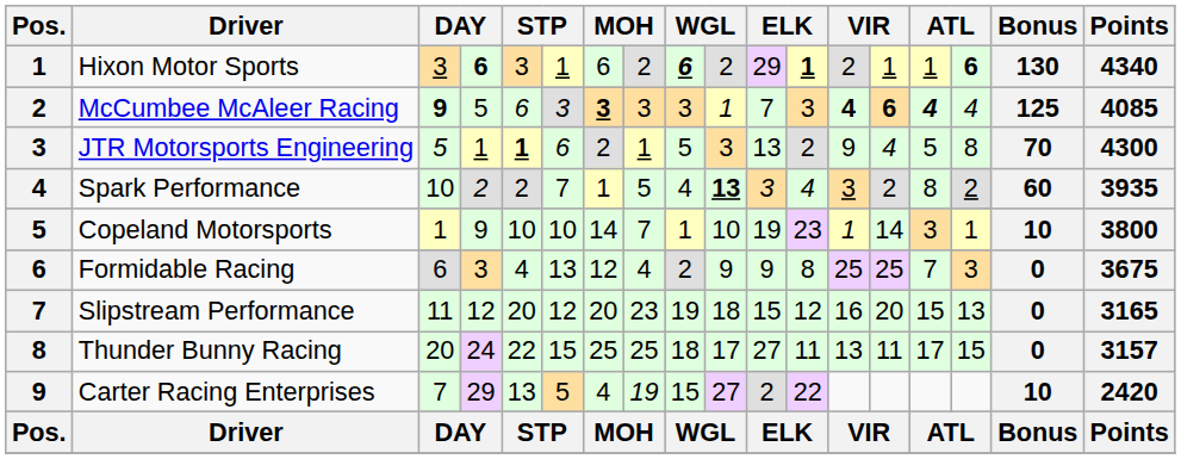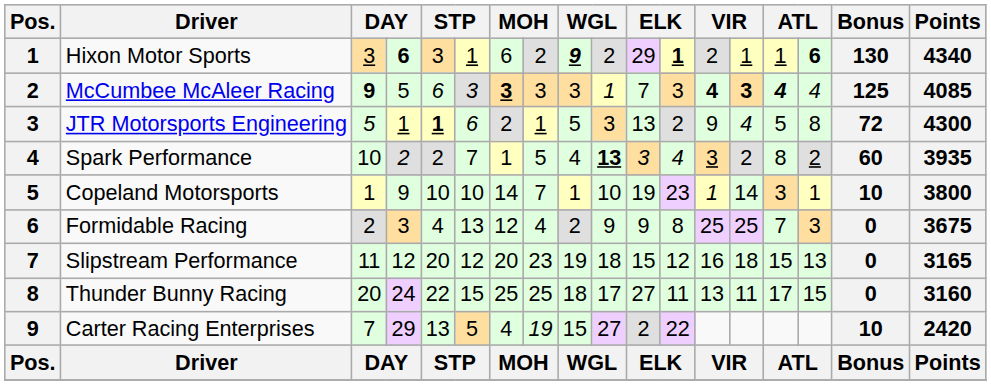 <table class="wikitable" style="font-size:85%; text-align:center;">
 <tr>
 <th>Pos.</th>
 <th>Driver</th>
 <th colspan="2">DAY</th>
 <th colspan="2">STP</th>
 <th colspan="2">MOH</th>
 <th colspan="2">WGL</th>
 <th colspan="2">ELK</th>
 <th colspan="2">VIR</th>
 <th colspan="2">ATL</th>
 <th>Bonus</th>
 <th>Points</th>
 </tr>
 <tr>
 <th>1</th>
 <td align=left> Hixon Motor Sports</td>
 <td style="background:#ffdf9f;"><u>3</u></td>
 <td style="background:#dfffdf;"><strong>6</strong></td>
 <td style="background:#ffdf9f;">3</td>
 <td style="background:#ffffbf;"><u>1</u></td>
 <td style="background:#dfffdf;">6</td>
 <td style="background:#dfdfdf;">2</td>
-<td style="background:#dfffdf;"><u><strong><em>6</em></strong></u></td>
+<td style="background:#dfffdf;"><u><strong><em>9</em></strong></u></td>
 <td style="background:#dfdfdf;">2</td>
 <td style="background:#efcfff;">29</td>
 <td style="background:#ffffbf;"><u><strong>1</strong></u></td>
 <td style="background:#dfdfdf;">2</td>
 <td style="background:#ffffbf;"><u>1</u></td>
 <td style="background:#ffffbf;"><u>1</u></td>
 <td style="background:#dfffdf;"><strong>6</strong></td>
 <th>130</th>
 <th>4340</th>
 </tr>
 <tr>
 <th>2</th>
 <td align=left> <a href='#'>McCumbee McAleer Racing</a></td>
 <td style="background:#dfffdf;"><strong>9</strong></td>
 <td style="background:#dfffdf;">5</td>
 <td style="background:#dfffdf;"><em>6</em></td>
 <td style="background:#dfdfdf;"><em>3</em></td>
 <td style="background:#ffdf9f;"><u><strong>3</strong></u></td>
 <td style="background:#ffdf9f;">3</td>
 <td style="background:#ffdf9f;">3</td>
 <td style="background:#ffffbf;"><em>1</em></td>
 <td style="background:#dfffdf;">7</td>
 <td style="background:#ffdf9f;">3</td>
 <td style="background:#dfffdf;"><strong>4</strong></td>
-<td style="background:#ffdf9f;"><strong>6</strong></td>
+<td style="background:#ffdf9f;"><strong>3</strong></td>
 <td style="background:#dfffdf;"><strong><em>4</em></strong></td>
 <td style="background:#dfffdf;"><em>4</em></td>
 <th>125</th>
 <th>4085</th>
 </tr>
 <tr>
 <th>3</th>
 <td align=left> <a href='#'>JTR Motorsports Engineering</a></td>
 <td style="background:#dfffdf;"><em>5</em></td>
 <td style="background:#ffffbf;"><u>1</u></td>
 <td style="background:#ffffbf;"><u><strong>1</strong></u></td>
 <td style="background:#dfffdf;"><em>6</em></td>
 <td style="background:#dfdfdf;">2</td>
 <td style="background:#ffffbf;"><u>1</u></td>
 <td style="background:#dfffdf;">5</td>
 <td style="background:#ffdf9f;">3</td>
 <td style="background:#dfffdf;">13</td>
 <td style="background:#dfdfdf;">2</td>
 <td style="background:#dfffdf;">9</td>
 <td style="background:#dfffdf;"><em>4</em></td>
 <td style="background:#dfffdf;">5</td>
 <td style="background:#dfffdf;">8</td>
-<th>70</th>
+<th>72</th>
 <th>4300</th>
 </tr>
 <tr>
 <th>4</th>
 <td align=left> Spark Performance</td>
 <td style="background:#dfffdf;">10</td>
 <td style="background:#dfdfdf;"><em>2</em></td>
 <td style="background:#dfdfdf;">2</td>
 <td style="background:#dfffdf;">7</td>
 <td style="background:#ffffbf;">1</td>
 <td style="background:#dfffdf;">5</td>
 <td style="background:#dfffdf;">4</td>
 <td style="background:#dfffdf;"><u><strong>13</strong></u></td>
 <td style="background:#ffdf9f;"><em>3</em></td>
 <td style="background:#dfffdf;"><em>4</em></td>
 <td style="background:#ffdf9f;"><u>3</u></td>
 <td style="background:#dfdfdf;">2</td>
 <td style="background:#dfffdf;">8</td>
 <td style="background:#dfdfdf;"><u>2</u></td>
 <th>60</th>
 <th>3935</th>
 </tr>
 <tr>
 <th>5</th>
 <td align=left> Copeland Motorsports</td>
 <td style="background:#ffffbf;">1</td>
 <td style="background:#dfffdf;">9</td>
 <td style="background:#dfffdf;">10</td>
 <td style="background:#dfffdf;">10</td>
 <td style="background:#dfffdf;">14</td>
 <td style="background:#dfffdf;">7</td>
 <td style="background:#ffffbf;">1</td>
 <td style="background:#dfffdf;">10</td>
 <td style="background:#dfffdf;">19</td>
 <td style="background:#efcfff;">23</td>
 <td style="background:#ffffbf;"><em>1</em></td>
 <td style="background:#dfffdf;">14</td>
 <td style="background:#ffdf9f;">3</td>
 <td style="background:#ffffbf;">1</td>
 <th>10</th>
 <th>3800</th>
 </tr>
 <tr>
 <th>6</th>
 <td align=left> Formidable Racing</td>
-<td style="background:#dfdfdf;">6</td>
+<td style="background:#dfdfdf;">2</td>
 <td style="background:#ffdf9f;">3</td>
 <td style="background:#dfffdf;">4</td>
 <td style="background:#dfffdf;">13</td>
 <td style="background:#dfffdf;">12</td>
 <td style="background:#dfffdf;">4</td>
 <td style="background:#dfdfdf;">2</td>
 <td style="background:#dfffdf;">9</td>
 <td style="background:#dfffdf;">9</td>
 <td style="background:#dfffdf;">8</td>
 <td style="background:#efcfff;">25</td>
 <td style="background:#efcfff;">25</td>
 <td style="background:#dfffdf;">7</td>
 <td style="background:#ffdf9f;">3</td>
 <th>0</th>
 <th>3675</th>
 </tr>
 <tr>
 <th>7</th>
 <td align=left> Slipstream Performance</td>
 <td style="background:#dfffdf;">11</td>
 <td style="background:#dfffdf;">12</td>
 <td style="background:#dfffdf;">20</td>
 <td style="background:#dfffdf;">12</td>
 <td style="background:#dfffdf;">20</td>
 <td style="background:#dfffdf;">23</td>
 <td style="background:#dfffdf;">19</td>
 <td style="background:#dfffdf;">18</td>
 <td style="background:#dfffdf;">15</td>
 <td style="background:#dfffdf;">12</td>
 <td style="background:#dfffdf;">16</td>
-<td style="background:#dfffdf;">20</td>
+<td style="background:#dfffdf;">18</td>
 <td style="background:#dfffdf;">15</td>
 <td style="background:#dfffdf;">13</td>
 <th>0</th>
 <th>3165</th>
 </tr>
 <tr>
 <th>8</th>
 <td align=left> Thunder Bunny Racing</td>
 <td style="background:#dfffdf;">20</td>
 <td style="background:#efcfff;">24</td>
 <td style="background:#dfffdf;">22</td>
 <td style="background:#dfffdf;">15</td>
 <td style="background:#dfffdf;">25</td>
 <td style="background:#dfffdf;">25</td>
 <td style="background:#dfffdf;">18</td>
 <td style="background:#dfffdf;">17</td>
 <td style="background:#dfffdf;">27</td>
 <td style="background:#dfffdf;">11</td>
 <td style="background:#dfffdf;">13</td>
 <td style="background:#dfffdf;">11</td>
 <td style="background:#dfffdf;">17</td>
 <td style="background:#dfffdf;">15</td>
 <th>0</th>
-<th>3157</th>
+<th>3160</th>
 </tr>
 <tr>
 <th>9</th>
 <td align=left> Carter Racing Enterprises</td>
 <td style="background:#dfffdf;">7</td>
 <td style="background:#efcfff;">29</td>
 <td style="background:#dfffdf;">13</td>
 <td style="background:#ffdf9f;">5</td>
 <td style="background:#dfffdf;">4</td>
 <td style="background:#dfffdf;"><em>19</em></td>
 <td style="background:#dfffdf;">15</td>
 <td style="background:#efcfff;">27</td>
 <td style="background:#dfdfdf;">2</td>
 <td style="background:#efcfff;">22</td>
 <td></td>
 <td></td>
 <td></td>
 <td></td>
 <th>10</th>
 <th>2420</th>
 </tr>
 <tr>
 <th>Pos.</th>
 <th>Driver</th>
 <th colspan="2">DAY</th>
 <th colspan="2">STP</th>
 <th colspan="2">MOH</th>
 <th colspan="2">WGL</th>
 <th colspan="2">ELK</th>
 <th colspan="2">VIR</th>
 <th colspan="2">ATL</th>
 <th>Bonus</th>
 <th>Points</th>
 </tr>
 <tr>
 </tr>
 </table>
